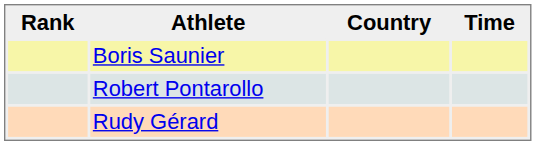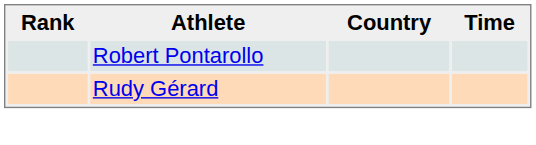 <table style="border-style:solid;border-width:1px;border-color:#808080;background-color:#EFEFEF" cellspacing="2" cellpadding="2" width="385px">
 <tr bgcolor="#EFEFEF">
 <th>Rank</th>
 <th>Athlete</th>
 <th>Country</th>
 <th>Time</th>
-</tr>
-<tr bgcolor="#F7F6A8">
-<td align=center></td>
-<td><a href='#'>Boris Saunier</a></td>
-<td></td>
-<td align="right"></td>
 </tr>
 <tr bgcolor="#DCE5E5">
 <td align=center></td>
 <td><a href='#'>Robert Pontarollo</a></td>
 <td></td>
 <td align="right"></td>
 </tr>
 <tr bgcolor="#FFDAB9">
 <td align=center></td>
 <td><a href='#'>Rudy Gérard</a></td>
 <td></td>
 <td align="right"></td>
 </tr>
 </table>
